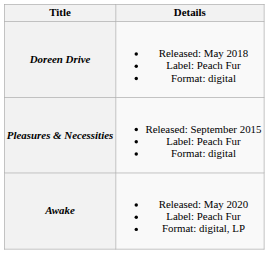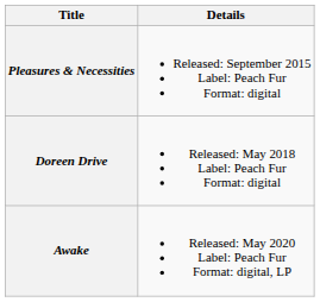 <table class="wikitable plainrowheaders" style="text-align:center;" border="1">
 <tr>
 <th>Title</th>
 <th>Details</th>
 </tr>
 <tr>
+<th scope="row"><em>Pleasures & Necessities</em></th>
+<td><br><ul><li>Released: September 2015</li><li>Label: Peach Fur</li><li>Format: digital</li></ul></td>
+</tr>
+<tr>
 <th scope="row"><em>Doreen Drive</em></th>
 <td><br><ul><li>Released: May 2018</li><li>Label: Peach Fur</li><li>Format: digital</li></ul></td>
-</tr>
-<tr>
-<th scope="row"><em>Pleasures & Necessities</em></th>
-<td><br><ul><li>Released: September 2015</li><li>Label: Peach Fur</li><li>Format: digital</li></ul></td>
 </tr>
 <tr>
 <th scope="row"><em>Awake</em></th>
 <td><br><ul><li>Released: May 2020</li><li>Label: Peach Fur</li><li>Format: digital, LP</li></ul></td>
 </tr>
 </table>
